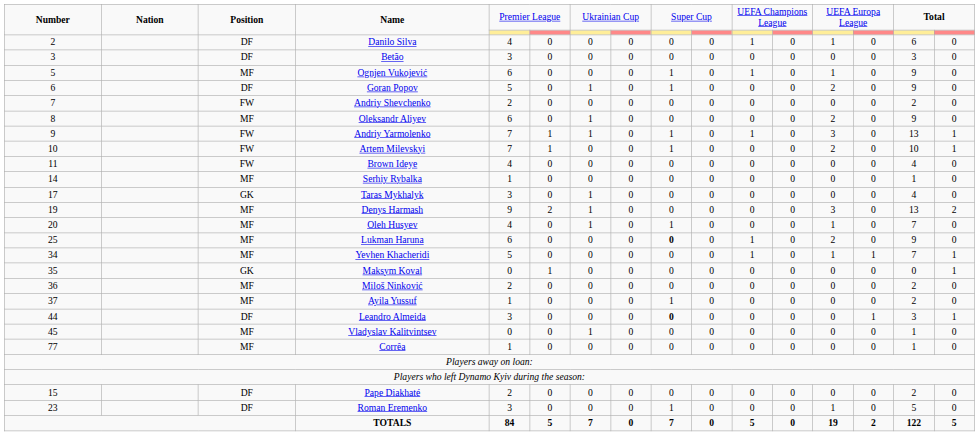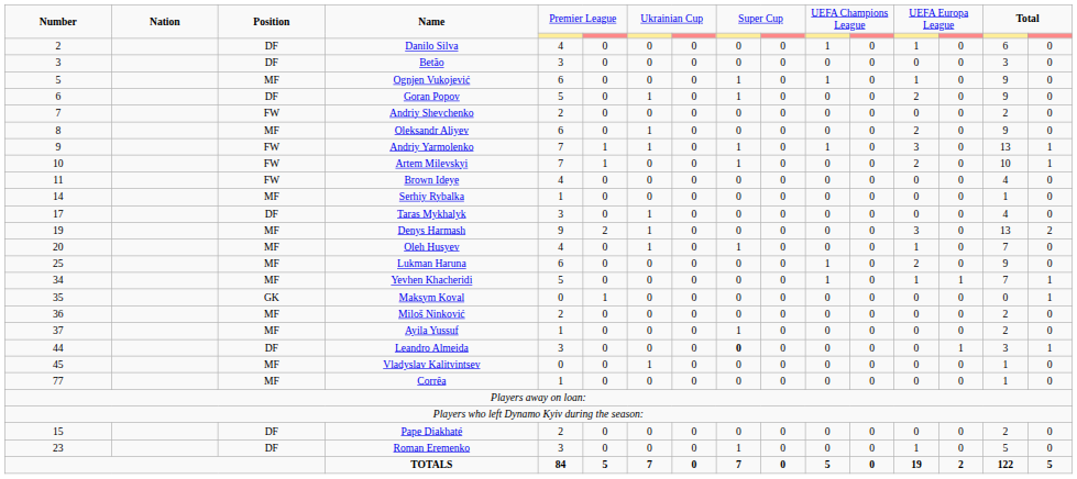 <table class="wikitable" style="font-size: 100%; text-align: center;">
 <tr>
 <td rowspan="2" width="10%" align="center"><strong>Number</strong></td>
 <td rowspan="2" width="10%" align="center"><strong>Nation</strong></td>
 <td rowspan="2" width="10%" align="center"><strong>Position</strong></td>
 <td rowspan="2" width="20%" align="center"><strong>Name</strong></td>
 <td colspan="2" align="center"><a href='#'>Premier League</a></td>
 <td colspan="2" align="center"><a href='#'>Ukrainian Cup</a></td>
 <td colspan="2" align="center"><a href='#'>Super Cup</a></td>
 <td colspan="2" align="center"><a href='#'>UEFA Champions League</a></td>
 <td colspan="2" align="center"><a href='#'>UEFA Europa League</a></td>
 <td colspan="2" align="center"><strong>Total</strong></td>
 </tr>
 <tr>
 <th width=60 style="background: #FFEE99"></th>
 <th width=60 style="background: #FF8888"></th>
 <th width=60 style="background: #FFEE99"></th>
 <th width=60 style="background: #FF8888"></th>
 <th width=60 style="background: #FFEE99"></th>
 <th width=60 style="background: #FF8888"></th>
 <th width=60 style="background: #FFEE99"></th>
 <th width=60 style="background: #FF8888"></th>
 <th width=60 style="background: #FFEE99"></th>
 <th width=60 style="background: #FF8888"></th>
 <th width=60 style="background: #FFEE99"></th>
 <th width=60 style="background: #FF8888"></th>
 </tr>
 <tr>
 <td>2</td>
 <td></td>
 <td>DF</td>
 <td><a href='#'>Danilo Silva</a></td>
 <td>4</td>
 <td>0</td>
 <td>0</td>
 <td>0</td>
 <td>0</td>
 <td>0</td>
 <td>1</td>
 <td>0</td>
 <td>1</td>
 <td>0</td>
 <td>6</td>
 <td>0</td>
 </tr>
 <tr>
 <td>3</td>
 <td></td>
 <td>DF</td>
 <td><a href='#'>Betão</a></td>
 <td>3</td>
 <td>0</td>
 <td>0</td>
 <td>0</td>
 <td>0</td>
 <td>0</td>
 <td>0</td>
 <td>0</td>
 <td>0</td>
 <td>0</td>
 <td>3</td>
 <td>0</td>
 </tr>
 <tr>
 <td>5</td>
 <td></td>
 <td>MF</td>
 <td><a href='#'>Ognjen Vukojević</a></td>
 <td>6</td>
 <td>0</td>
 <td>0</td>
 <td>0</td>
 <td>1</td>
 <td>0</td>
 <td>1</td>
 <td>0</td>
 <td>1</td>
 <td>0</td>
 <td>9</td>
 <td>0</td>
 </tr>
 <tr>
 <td>6</td>
 <td></td>
 <td>DF</td>
 <td><a href='#'>Goran Popov</a></td>
 <td>5</td>
 <td>0</td>
 <td>1</td>
 <td>0</td>
 <td>1</td>
 <td>0</td>
 <td>0</td>
 <td>0</td>
 <td>2</td>
 <td>0</td>
 <td>9</td>
 <td>0</td>
 </tr>
 <tr>
 <td>7</td>
 <td></td>
 <td>FW</td>
 <td><a href='#'>Andriy Shevchenko</a></td>
 <td>2</td>
 <td>0</td>
 <td>0</td>
 <td>0</td>
 <td>0</td>
 <td>0</td>
 <td>0</td>
 <td>0</td>
 <td>0</td>
 <td>0</td>
 <td>2</td>
 <td>0</td>
 </tr>
 <tr>
 <td>8</td>
 <td></td>
 <td>MF</td>
 <td><a href='#'>Oleksandr Aliyev</a></td>
 <td>6</td>
 <td>0</td>
 <td>1</td>
 <td>0</td>
 <td>0</td>
 <td>0</td>
 <td>0</td>
 <td>0</td>
 <td>2</td>
 <td>0</td>
 <td>9</td>
 <td>0</td>
 </tr>
 <tr>
 <td>9</td>
 <td></td>
 <td>FW</td>
 <td><a href='#'>Andriy Yarmolenko</a></td>
 <td>7</td>
 <td>1</td>
 <td>1</td>
 <td>0</td>
 <td>1</td>
 <td>0</td>
 <td>1</td>
 <td>0</td>
 <td>3</td>
 <td>0</td>
 <td>13</td>
 <td>1</td>
 </tr>
 <tr>
 <td>10</td>
 <td></td>
 <td>FW</td>
 <td><a href='#'>Artem Milevskyi</a></td>
 <td>7</td>
 <td>1</td>
 <td>0</td>
 <td>0</td>
 <td>1</td>
 <td>0</td>
 <td>0</td>
 <td>0</td>
 <td>2</td>
 <td>0</td>
 <td>10</td>
 <td>1</td>
 </tr>
 <tr>
 <td>11</td>
 <td></td>
 <td>FW</td>
 <td><a href='#'>Brown Ideye</a></td>
 <td>4</td>
 <td>0</td>
 <td>0</td>
 <td>0</td>
 <td>0</td>
 <td>0</td>
 <td>0</td>
 <td>0</td>
 <td>0</td>
 <td>0</td>
 <td>4</td>
 <td>0</td>
 </tr>
 <tr>
 <td>14</td>
 <td></td>
 <td>MF</td>
 <td><a href='#'>Serhiy Rybalka</a></td>
 <td>1</td>
 <td>0</td>
 <td>0</td>
 <td>0</td>
 <td>0</td>
 <td>0</td>
 <td>0</td>
 <td>0</td>
 <td>0</td>
 <td>0</td>
 <td>1</td>
 <td>0</td>
 </tr>
 <tr>
 <td>17</td>
 <td></td>
-<td>GK</td>
+<td>DF</td>
 <td><a href='#'>Taras Mykhalyk</a></td>
 <td>3</td>
 <td>0</td>
 <td>1</td>
 <td>0</td>
 <td>0</td>
 <td>0</td>
 <td>0</td>
 <td>0</td>
 <td>0</td>
 <td>0</td>
 <td>4</td>
 <td>0</td>
 </tr>
 <tr>
 <td>19</td>
 <td></td>
 <td>MF</td>
 <td><a href='#'>Denys Harmash</a></td>
 <td>9</td>
 <td>2</td>
 <td>1</td>
 <td>0</td>
 <td>0</td>
 <td>0</td>
 <td>0</td>
 <td>0</td>
 <td>3</td>
 <td>0</td>
 <td>13</td>
 <td>2</td>
 </tr>
 <tr>
 <td>20</td>
 <td></td>
 <td>MF</td>
 <td><a href='#'>Oleh Husyev</a></td>
 <td>4</td>
 <td>0</td>
 <td>1</td>
 <td>0</td>
 <td>1</td>
 <td>0</td>
 <td>0</td>
 <td>0</td>
 <td>1</td>
 <td>0</td>
 <td>7</td>
 <td>0</td>
 </tr>
 <tr>
 <td>25</td>
 <td></td>
 <td>MF</td>
 <td><a href='#'>Lukman Haruna</a></td>
 <td>6</td>
 <td>0</td>
 <td>0</td>
 <td>0</td>
-<td><strong>0</strong></td>
+<td>0</td>
 <td>0</td>
 <td>1</td>
 <td>0</td>
 <td>2</td>
 <td>0</td>
 <td>9</td>
 <td>0</td>
 </tr>
 <tr>
 <td>34</td>
 <td></td>
 <td>MF</td>
 <td><a href='#'>Yevhen Khacheridi</a></td>
 <td>5</td>
 <td>0</td>
 <td>0</td>
 <td>0</td>
 <td>0</td>
 <td>0</td>
 <td>1</td>
 <td>0</td>
 <td>1</td>
 <td>1</td>
 <td>7</td>
 <td>1</td>
 </tr>
 <tr>
 <td>35</td>
 <td></td>
 <td>GK</td>
 <td><a href='#'>Maksym Koval</a></td>
 <td>0</td>
 <td>1</td>
 <td>0</td>
 <td>0</td>
 <td>0</td>
 <td>0</td>
 <td>0</td>
 <td>0</td>
 <td>0</td>
 <td>0</td>
 <td>0</td>
 <td>1</td>
 </tr>
 <tr>
 <td>36</td>
 <td></td>
 <td>MF</td>
 <td><a href='#'>Miloš Ninković</a></td>
 <td>2</td>
 <td>0</td>
 <td>0</td>
 <td>0</td>
 <td>0</td>
 <td>0</td>
 <td>0</td>
 <td>0</td>
 <td>0</td>
 <td>0</td>
 <td>2</td>
 <td>0</td>
 </tr>
 <tr>
 <td>37</td>
 <td></td>
 <td>MF</td>
 <td><a href='#'>Ayila Yussuf</a></td>
 <td>1</td>
 <td>0</td>
 <td>0</td>
 <td>0</td>
 <td>1</td>
 <td>0</td>
 <td>0</td>
 <td>0</td>
 <td>0</td>
 <td>0</td>
 <td>2</td>
 <td>0</td>
 </tr>
 <tr>
 <td>44</td>
 <td></td>
 <td>DF</td>
 <td><a href='#'>Leandro Almeida</a></td>
 <td>3</td>
 <td>0</td>
 <td>0</td>
 <td>0</td>
 <td><strong>0</strong></td>
 <td>0</td>
 <td>0</td>
 <td>0</td>
 <td>0</td>
 <td>1</td>
 <td>3</td>
 <td>1</td>
 </tr>
 <tr>
 <td>45</td>
 <td></td>
 <td>MF</td>
 <td><a href='#'>Vladyslav Kalitvintsev</a></td>
 <td>0</td>
 <td>0</td>
 <td>1</td>
 <td>0</td>
 <td>0</td>
 <td>0</td>
 <td>0</td>
 <td>0</td>
 <td>0</td>
 <td>0</td>
 <td>1</td>
 <td>0</td>
 </tr>
 <tr>
 <td>77</td>
 <td></td>
 <td>MF</td>
 <td><a href='#'>Corrêa</a></td>
 <td>1</td>
 <td>0</td>
 <td>0</td>
 <td>0</td>
 <td>0</td>
 <td>0</td>
 <td>0</td>
 <td>0</td>
 <td>0</td>
 <td>0</td>
 <td>1</td>
 <td>0</td>
 </tr>
 <tr>
 <td colspan="17"><em>Players away on loan:</em></td>
 </tr>
 <tr>
 <td colspan="17"><em>Players who left Dynamo Kyiv during the season:</em></td>
 </tr>
 <tr>
 <td>15</td>
 <td></td>
 <td>DF</td>
 <td><a href='#'>Pape Diakhaté</a></td>
 <td>2</td>
 <td>0</td>
 <td>0</td>
 <td>0</td>
 <td>0</td>
 <td>0</td>
 <td>0</td>
 <td>0</td>
 <td>0</td>
 <td>0</td>
 <td>2</td>
 <td>0</td>
 </tr>
 <tr>
 <td>23</td>
 <td></td>
 <td>DF</td>
 <td><a href='#'>Roman Eremenko</a></td>
 <td>3</td>
 <td>0</td>
 <td>0</td>
 <td>0</td>
 <td>1</td>
 <td>0</td>
 <td>0</td>
 <td>0</td>
 <td>1</td>
 <td>0</td>
 <td>5</td>
 <td>0</td>
 </tr>
 <tr>
 <td colspan="3"></td>
 <td><strong>TOTALS</strong></td>
 <td><strong>84</strong></td>
 <td><strong>5</strong></td>
 <td><strong>7</strong></td>
 <td><strong>0</strong></td>
 <td><strong>7</strong></td>
 <td><strong>0</strong></td>
 <td><strong>5</strong></td>
 <td><strong>0</strong></td>
 <td><strong>19</strong></td>
 <td><strong>2</strong></td>
 <td><strong>122</strong></td>
 <td><strong>5</strong></td>
 </tr>
 </table>
